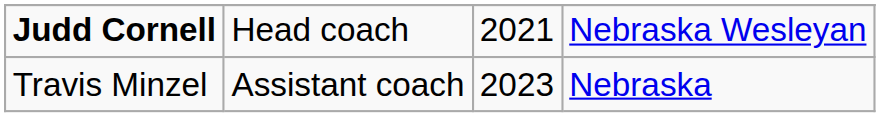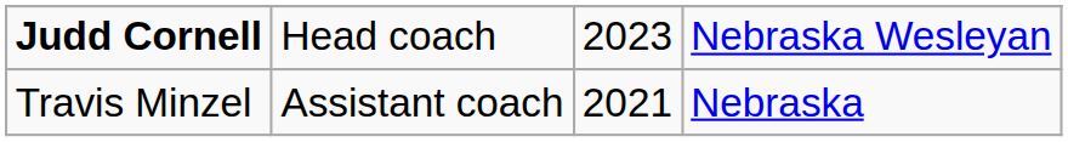 <table class="wikitable">
 <tr>
 </tr>
 <tr>
 <td><strong>Judd Cornell</strong></td>
 <td>Head coach</td>
-<td>2021</td>
+<td>2023</td>
 <td><a href='#'>Nebraska Wesleyan</a></td>
 </tr>
 <tr>
 <td>Travis Minzel</td>
 <td>Assistant coach</td>
-<td>2023</td>
+<td>2021</td>
 <td><a href='#'>Nebraska</a></td>
 </tr>
 </table>
